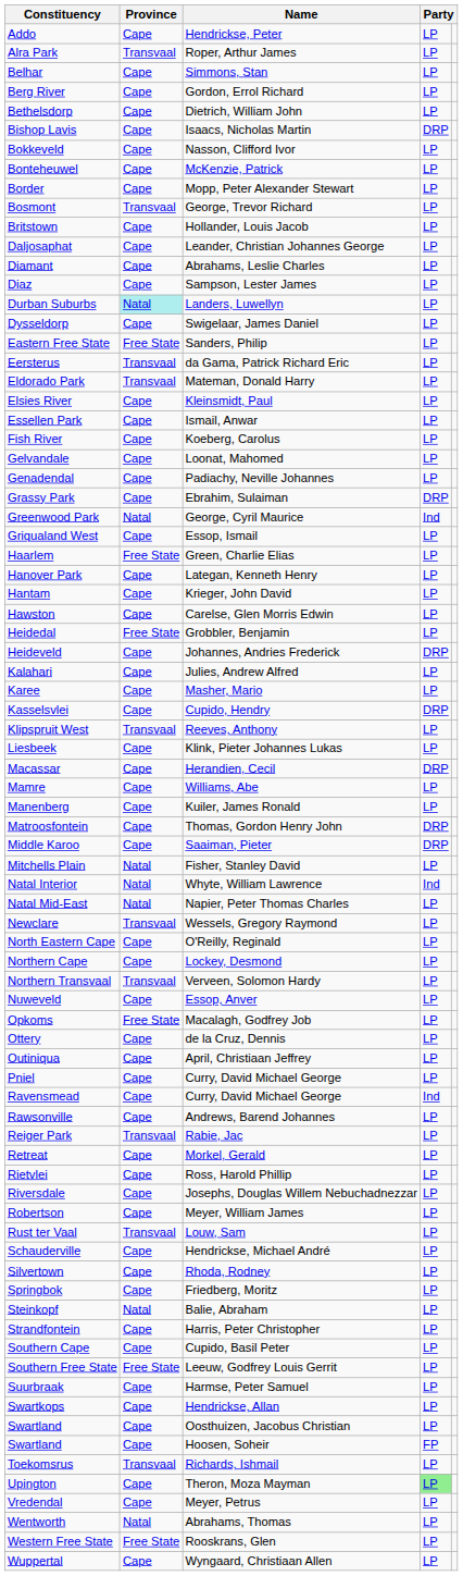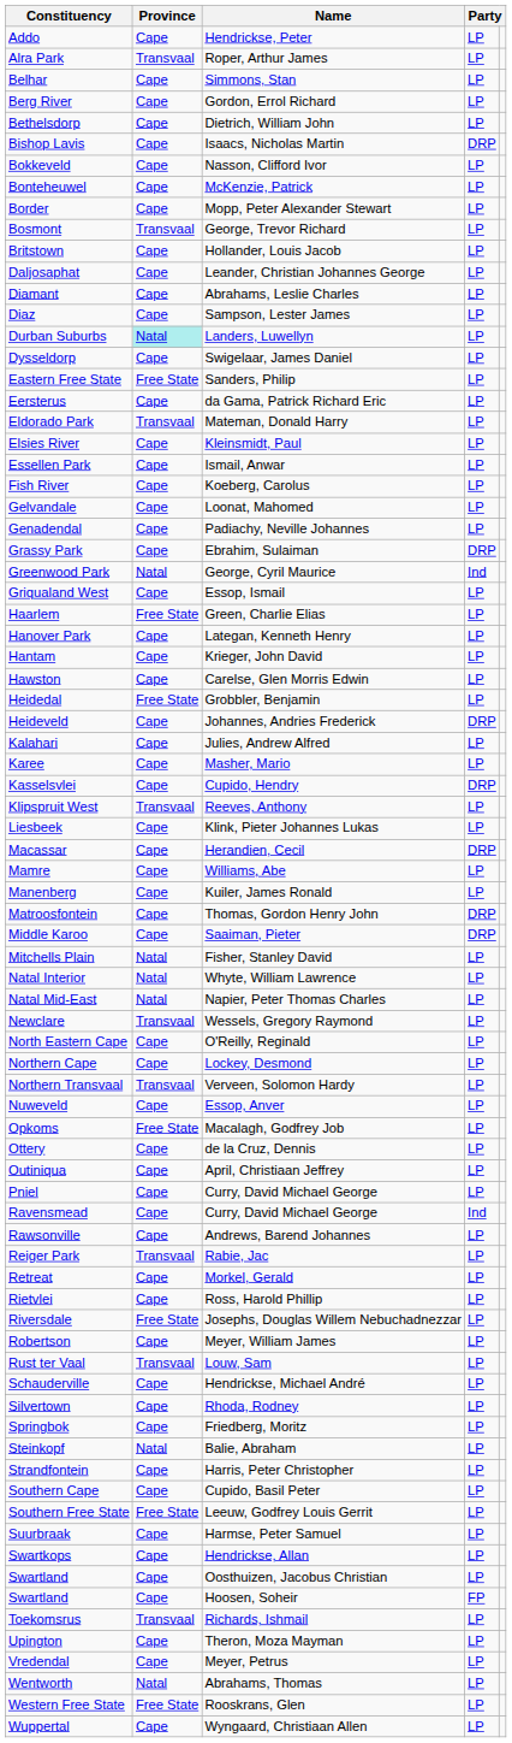 <table class="wikitable sortable">
 <tr>
 <th>Constituency</th>
 <th>Province</th>
 <th>Name</th>
 <th colspan="2">Party</th>
 </tr>
 <tr>
 <td><a href='#'>Addo</a></td>
 <td><a href='#'>Cape</a></td>
 <td><a href='#'>Hendrickse, Peter</a></td>
 <td><a href='#'>LP</a></td>
 <td></td>
 </tr>
 <tr>
 <td><a href='#'>Alra Park</a></td>
 <td><a href='#'>Transvaal</a></td>
 <td>Roper, Arthur James</td>
 <td><a href='#'>LP</a></td>
 <td></td>
 </tr>
 <tr>
 <td><a href='#'>Belhar</a></td>
 <td><a href='#'>Cape</a></td>
 <td><a href='#'>Simmons, Stan</a></td>
 <td><a href='#'>LP</a></td>
 <td></td>
 </tr>
 <tr>
 <td><a href='#'>Berg River</a></td>
 <td><a href='#'>Cape</a></td>
 <td>Gordon, Errol Richard</td>
 <td><a href='#'>LP</a></td>
 <td></td>
 </tr>
 <tr>
 <td><a href='#'>Bethelsdorp</a></td>
 <td><a href='#'>Cape</a></td>
 <td>Dietrich, William John</td>
 <td><a href='#'>LP</a></td>
 <td></td>
 </tr>
 <tr>
 <td><a href='#'>Bishop Lavis</a></td>
 <td><a href='#'>Cape</a></td>
 <td>Isaacs, Nicholas Martin</td>
 <td><a href='#'>DRP</a></td>
 <td></td>
 </tr>
 <tr>
 <td><a href='#'>Bokkeveld</a></td>
 <td><a href='#'>Cape</a></td>
 <td>Nasson, Clifford Ivor</td>
 <td><a href='#'>LP</a></td>
 <td></td>
 </tr>
 <tr>
 <td><a href='#'>Bonteheuwel</a></td>
 <td><a href='#'>Cape</a></td>
 <td><a href='#'>McKenzie, Patrick</a></td>
 <td><a href='#'>LP</a></td>
 <td></td>
 </tr>
 <tr>
 <td><a href='#'>Border</a></td>
 <td><a href='#'>Cape</a></td>
 <td>Mopp, Peter Alexander Stewart</td>
 <td><a href='#'>LP</a></td>
 <td></td>
 </tr>
 <tr>
 <td><a href='#'>Bosmont</a></td>
 <td><a href='#'>Transvaal</a></td>
 <td>George, Trevor Richard</td>
 <td><a href='#'>LP</a></td>
 <td></td>
 </tr>
 <tr>
 <td><a href='#'>Britstown</a></td>
 <td><a href='#'>Cape</a></td>
 <td>Hollander, Louis Jacob</td>
 <td><a href='#'>LP</a></td>
 <td></td>
 </tr>
 <tr>
 <td><a href='#'>Daljosaphat</a></td>
 <td><a href='#'>Cape</a></td>
 <td>Leander, Christian Johannes George</td>
 <td><a href='#'>LP</a></td>
 <td></td>
 </tr>
 <tr>
 <td><a href='#'>Diamant</a></td>
 <td><a href='#'>Cape</a></td>
 <td>Abrahams, Leslie Charles</td>
 <td><a href='#'>LP</a></td>
 <td></td>
 </tr>
 <tr>
 <td><a href='#'>Diaz</a></td>
 <td><a href='#'>Cape</a></td>
 <td>Sampson, Lester James</td>
 <td><a href='#'>LP</a></td>
 <td></td>
 </tr>
 <tr>
 <td><a href='#'>Durban Suburbs</a></td>
 <td style="background: paleturquoise;"><a href='#'>Natal</a></td>
 <td><a href='#'>Landers, Luwellyn</a></td>
 <td><a href='#'>LP</a></td>
 <td></td>
 </tr>
 <tr>
 <td><a href='#'>Dysseldorp</a></td>
 <td><a href='#'>Cape</a></td>
 <td>Swigelaar, James Daniel</td>
 <td><a href='#'>LP</a></td>
 <td></td>
 </tr>
 <tr>
 <td><a href='#'>Eastern Free State</a></td>
 <td><a href='#'>Free State</a></td>
 <td>Sanders, Philip</td>
 <td><a href='#'>LP</a></td>
 <td></td>
 </tr>
 <tr>
 <td><a href='#'>Eersterus</a></td>
-<td><a href='#'>Transvaal</a></td>
+<td><a href='#'>Cape</a></td>
 <td>da Gama, Patrick Richard Eric</td>
 <td><a href='#'>LP</a></td>
 <td></td>
 </tr>
 <tr>
 <td><a href='#'>Eldorado Park</a></td>
 <td><a href='#'>Transvaal</a></td>
 <td>Mateman, Donald Harry</td>
 <td><a href='#'>LP</a></td>
 <td></td>
 </tr>
 <tr>
 <td><a href='#'>Elsies River</a></td>
 <td><a href='#'>Cape</a></td>
 <td><a href='#'>Kleinsmidt, Paul</a></td>
 <td><a href='#'>LP</a></td>
 <td></td>
 </tr>
 <tr>
 <td><a href='#'>Essellen Park</a></td>
 <td><a href='#'>Cape</a></td>
 <td>Ismail, Anwar</td>
 <td><a href='#'>LP</a></td>
 <td></td>
 </tr>
 <tr>
 <td><a href='#'>Fish River</a></td>
 <td><a href='#'>Cape</a></td>
 <td>Koeberg, Carolus</td>
 <td><a href='#'>LP</a></td>
 <td></td>
 </tr>
 <tr>
 <td><a href='#'>Gelvandale</a></td>
 <td><a href='#'>Cape</a></td>
 <td>Loonat, Mahomed</td>
 <td><a href='#'>LP</a></td>
 <td></td>
 </tr>
 <tr>
 <td><a href='#'>Genadendal</a></td>
 <td><a href='#'>Cape</a></td>
 <td>Padiachy, Neville Johannes</td>
 <td><a href='#'>LP</a></td>
 <td></td>
 </tr>
 <tr>
 <td><a href='#'>Grassy Park</a></td>
 <td><a href='#'>Cape</a></td>
 <td>Ebrahim, Sulaiman</td>
 <td><a href='#'>DRP</a></td>
 <td></td>
 </tr>
 <tr>
 <td><a href='#'>Greenwood Park</a></td>
 <td><a href='#'>Natal</a></td>
 <td>George, Cyril Maurice</td>
 <td><a href='#'>Ind</a></td>
 <td></td>
 </tr>
 <tr>
 <td><a href='#'>Griqualand West</a></td>
 <td><a href='#'>Cape</a></td>
 <td>Essop, Ismail</td>
 <td><a href='#'>LP</a></td>
 <td></td>
 </tr>
 <tr>
 <td><a href='#'>Haarlem</a></td>
 <td><a href='#'>Free State</a></td>
 <td>Green, Charlie Elias</td>
 <td><a href='#'>LP</a></td>
 <td></td>
 </tr>
 <tr>
 <td><a href='#'>Hanover Park</a></td>
 <td><a href='#'>Cape</a></td>
 <td>Lategan, Kenneth Henry</td>
 <td><a href='#'>LP</a></td>
 <td></td>
 </tr>
 <tr>
 <td><a href='#'>Hantam</a></td>
 <td><a href='#'>Cape</a></td>
 <td>Krieger, John David</td>
 <td><a href='#'>LP</a></td>
 <td></td>
 </tr>
 <tr>
 <td><a href='#'>Hawston</a></td>
 <td><a href='#'>Cape</a></td>
 <td>Carelse, Glen Morris Edwin</td>
 <td><a href='#'>LP</a></td>
 <td></td>
 </tr>
 <tr>
 <td><a href='#'>Heidedal</a></td>
 <td><a href='#'>Free State</a></td>
 <td>Grobbler, Benjamin</td>
 <td><a href='#'>LP</a></td>
 <td></td>
 </tr>
 <tr>
 <td><a href='#'>Heideveld</a></td>
 <td><a href='#'>Cape</a></td>
 <td>Johannes, Andries Frederick</td>
 <td><a href='#'>DRP</a></td>
 <td></td>
 </tr>
 <tr>
 <td><a href='#'>Kalahari</a></td>
 <td><a href='#'>Cape</a></td>
 <td>Julies, Andrew Alfred</td>
 <td><a href='#'>LP</a></td>
 <td></td>
 </tr>
 <tr>
 <td><a href='#'>Karee</a></td>
 <td><a href='#'>Cape</a></td>
 <td><a href='#'>Masher, Mario</a></td>
 <td><a href='#'>LP</a></td>
 <td></td>
 </tr>
 <tr>
 <td><a href='#'>Kasselsvlei</a></td>
 <td><a href='#'>Cape</a></td>
 <td><a href='#'>Cupido, Hendry</a></td>
 <td><a href='#'>DRP</a></td>
 <td></td>
 </tr>
 <tr>
 <td><a href='#'>Klipspruit West</a></td>
 <td><a href='#'>Transvaal</a></td>
 <td><a href='#'>Reeves, Anthony</a></td>
 <td><a href='#'>LP</a></td>
 <td></td>
 </tr>
 <tr>
 <td><a href='#'>Liesbeek</a></td>
 <td><a href='#'>Cape</a></td>
 <td>Klink, Pieter Johannes Lukas</td>
 <td><a href='#'>LP</a></td>
 <td></td>
 </tr>
 <tr>
 <td><a href='#'>Macassar</a></td>
 <td><a href='#'>Cape</a></td>
 <td><a href='#'>Herandien, Cecil</a></td>
 <td><a href='#'>DRP</a></td>
 <td></td>
 </tr>
 <tr>
 <td><a href='#'>Mamre</a></td>
 <td><a href='#'>Cape</a></td>
 <td><a href='#'>Williams, Abe</a></td>
 <td><a href='#'>LP</a></td>
 <td></td>
 </tr>
 <tr>
 <td><a href='#'>Manenberg</a></td>
 <td><a href='#'>Cape</a></td>
 <td>Kuiler, James Ronald</td>
 <td><a href='#'>LP</a></td>
 <td></td>
 </tr>
 <tr>
 <td><a href='#'>Matroosfontein</a></td>
 <td><a href='#'>Cape</a></td>
 <td>Thomas, Gordon Henry John</td>
 <td><a href='#'>DRP</a></td>
 <td></td>
 </tr>
 <tr>
 <td><a href='#'>Middle Karoo</a></td>
 <td><a href='#'>Cape</a></td>
 <td><a href='#'>Saaiman, Pieter</a></td>
 <td><a href='#'>DRP</a></td>
 <td></td>
 </tr>
 <tr>
 <td><a href='#'>Mitchells Plain</a></td>
 <td><a href='#'>Natal</a></td>
 <td>Fisher, Stanley David</td>
 <td><a href='#'>LP</a></td>
 <td></td>
 </tr>
 <tr>
 <td><a href='#'>Natal Interior</a></td>
 <td><a href='#'>Natal</a></td>
 <td>Whyte, William Lawrence</td>
-<td><a href='#'>Ind</a></td>
+<td><a href='#'>LP</a></td>
 <td></td>
 </tr>
 <tr>
 <td><a href='#'>Natal Mid-East</a></td>
 <td><a href='#'>Natal</a></td>
 <td>Napier, Peter Thomas Charles</td>
 <td><a href='#'>LP</a></td>
 <td></td>
 </tr>
 <tr>
 <td><a href='#'>Newclare</a></td>
 <td><a href='#'>Transvaal</a></td>
 <td>Wessels, Gregory Raymond</td>
 <td><a href='#'>LP</a></td>
 <td></td>
 </tr>
 <tr>
 <td><a href='#'>North Eastern Cape</a></td>
 <td><a href='#'>Cape</a></td>
 <td>O'Reilly, Reginald</td>
 <td><a href='#'>LP</a></td>
 <td></td>
 </tr>
 <tr>
 <td><a href='#'>Northern Cape</a></td>
 <td><a href='#'>Cape</a></td>
 <td><a href='#'>Lockey, Desmond</a></td>
 <td><a href='#'>LP</a></td>
 <td></td>
 </tr>
 <tr>
 <td><a href='#'>Northern Transvaal</a></td>
 <td><a href='#'>Transvaal</a></td>
 <td>Verveen, Solomon Hardy</td>
 <td><a href='#'>LP</a></td>
 <td></td>
 </tr>
 <tr>
 <td><a href='#'>Nuweveld</a></td>
 <td><a href='#'>Cape</a></td>
 <td><a href='#'>Essop, Anver</a></td>
 <td><a href='#'>LP</a></td>
 <td></td>
 </tr>
 <tr>
 <td><a href='#'>Opkoms</a></td>
 <td><a href='#'>Free State</a></td>
 <td>Macalagh, Godfrey Job</td>
 <td><a href='#'>LP</a></td>
 <td></td>
 </tr>
 <tr>
 <td><a href='#'>Ottery</a></td>
 <td><a href='#'>Cape</a></td>
 <td>de la Cruz, Dennis</td>
 <td><a href='#'>LP</a></td>
 <td></td>
 </tr>
 <tr>
 <td><a href='#'>Outiniqua</a></td>
 <td><a href='#'>Cape</a></td>
 <td>April, Christiaan Jeffrey</td>
 <td><a href='#'>LP</a></td>
 <td></td>
 </tr>
 <tr>
 <td><a href='#'>Pniel</a></td>
 <td><a href='#'>Cape</a></td>
 <td>Curry, David Michael George</td>
 <td><a href='#'>LP</a></td>
 <td></td>
 </tr>
 <tr>
 <td><a href='#'>Ravensmead</a></td>
 <td><a href='#'>Cape</a></td>
 <td>Curry, David Michael George</td>
 <td><a href='#'>Ind</a></td>
 <td></td>
 </tr>
 <tr>
 <td><a href='#'>Rawsonville</a></td>
 <td><a href='#'>Cape</a></td>
 <td>Andrews, Barend Johannes</td>
 <td><a href='#'>LP</a></td>
 <td></td>
 </tr>
 <tr>
 <td><a href='#'>Reiger Park</a></td>
 <td><a href='#'>Transvaal</a></td>
 <td><a href='#'>Rabie, Jac</a></td>
 <td><a href='#'>LP</a></td>
 <td></td>
 </tr>
 <tr>
 <td><a href='#'>Retreat</a></td>
 <td><a href='#'>Cape</a></td>
 <td><a href='#'>Morkel, Gerald</a></td>
 <td><a href='#'>LP</a></td>
 <td></td>
 </tr>
 <tr>
 <td><a href='#'>Rietvlei</a></td>
 <td><a href='#'>Cape</a></td>
 <td>Ross, Harold Phillip</td>
 <td><a href='#'>LP</a></td>
 <td></td>
 </tr>
 <tr>
 <td><a href='#'>Riversdale</a></td>
-<td><a href='#'>Cape</a></td>
+<td><a href='#'>Free State</a></td>
 <td>Josephs, Douglas Willem Nebuchadnezzar</td>
 <td><a href='#'>LP</a></td>
 <td></td>
 </tr>
 <tr>
 <td><a href='#'>Robertson</a></td>
 <td><a href='#'>Cape</a></td>
 <td>Meyer, William James</td>
 <td><a href='#'>LP</a></td>
 <td></td>
 </tr>
 <tr>
 <td><a href='#'>Rust ter Vaal</a></td>
 <td><a href='#'>Transvaal</a></td>
 <td><a href='#'>Louw, Sam</a></td>
 <td><a href='#'>LP</a></td>
 <td></td>
 </tr>
 <tr>
 <td><a href='#'>Schauderville</a></td>
 <td><a href='#'>Cape</a></td>
 <td>Hendrickse, Michael André</td>
 <td><a href='#'>LP</a></td>
 <td></td>
 </tr>
 <tr>
 <td><a href='#'>Silvertown</a></td>
 <td><a href='#'>Cape</a></td>
 <td><a href='#'>Rhoda, Rodney</a></td>
 <td><a href='#'>LP</a></td>
 <td></td>
 </tr>
 <tr>
 <td><a href='#'>Springbok</a></td>
 <td><a href='#'>Cape</a></td>
 <td>Friedberg, Moritz</td>
 <td><a href='#'>LP</a></td>
 <td></td>
 </tr>
 <tr>
 <td><a href='#'>Steinkopf</a></td>
 <td><a href='#'>Natal</a></td>
 <td>Balie, Abraham</td>
 <td><a href='#'>LP</a></td>
 <td></td>
 </tr>
 <tr>
 <td><a href='#'>Strandfontein</a></td>
 <td><a href='#'>Cape</a></td>
 <td>Harris, Peter Christopher</td>
 <td><a href='#'>LP</a></td>
 <td></td>
 </tr>
 <tr>
 <td><a href='#'>Southern Cape</a></td>
 <td><a href='#'>Cape</a></td>
 <td>Cupido, Basil Peter</td>
 <td><a href='#'>LP</a></td>
 <td></td>
 </tr>
 <tr>
 <td><a href='#'>Southern Free State</a></td>
 <td><a href='#'>Free State</a></td>
 <td>Leeuw, Godfrey Louis Gerrit</td>
 <td><a href='#'>LP</a></td>
 <td></td>
 </tr>
 <tr>
 <td><a href='#'>Suurbraak</a></td>
 <td><a href='#'>Cape</a></td>
 <td>Harmse, Peter Samuel</td>
 <td><a href='#'>LP</a></td>
 <td></td>
 </tr>
 <tr>
 <td><a href='#'>Swartkops</a></td>
 <td><a href='#'>Cape</a></td>
 <td><a href='#'>Hendrickse, Allan</a></td>
 <td><a href='#'>LP</a></td>
 <td></td>
 </tr>
 <tr>
 <td><a href='#'>Swartland</a></td>
 <td><a href='#'>Cape</a></td>
 <td>Oosthuizen, Jacobus Christian</td>
 <td><a href='#'>LP</a></td>
 <td></td>
 </tr>
 <tr>
 <td><a href='#'>Swartland</a></td>
 <td><a href='#'>Cape</a></td>
 <td>Hoosen, Soheir</td>
 <td><a href='#'>FP</a></td>
 <td></td>
 </tr>
 <tr>
 <td><a href='#'>Toekomsrus</a></td>
 <td><a href='#'>Transvaal</a></td>
 <td><a href='#'>Richards, Ishmail</a></td>
 <td><a href='#'>LP</a></td>
 <td></td>
 </tr>
 <tr>
 <td><a href='#'>Upington</a></td>
 <td><a href='#'>Cape</a></td>
 <td>Theron, Moza Mayman</td>
-<td style="background: lightgreen;"><a href='#'>LP</a></td>
+<td><a href='#'>LP</a></td>
 <td></td>
 </tr>
 <tr>
 <td><a href='#'>Vredendal</a></td>
 <td><a href='#'>Cape</a></td>
 <td>Meyer, Petrus</td>
 <td><a href='#'>LP</a></td>
 <td></td>
 </tr>
 <tr>
 <td><a href='#'>Wentworth</a></td>
 <td><a href='#'>Natal</a></td>
 <td>Abrahams, Thomas</td>
 <td><a href='#'>LP</a></td>
 <td></td>
 </tr>
 <tr>
 <td><a href='#'>Western Free State</a></td>
 <td><a href='#'>Free State</a></td>
 <td>Rooskrans, Glen</td>
 <td><a href='#'>LP</a></td>
 <td></td>
 </tr>
 <tr>
 <td><a href='#'>Wuppertal</a></td>
 <td><a href='#'>Cape</a></td>
 <td>Wyngaard, Christiaan Allen</td>
 <td><a href='#'>LP</a></td>
 <td></td>
 </tr>
 </table>
